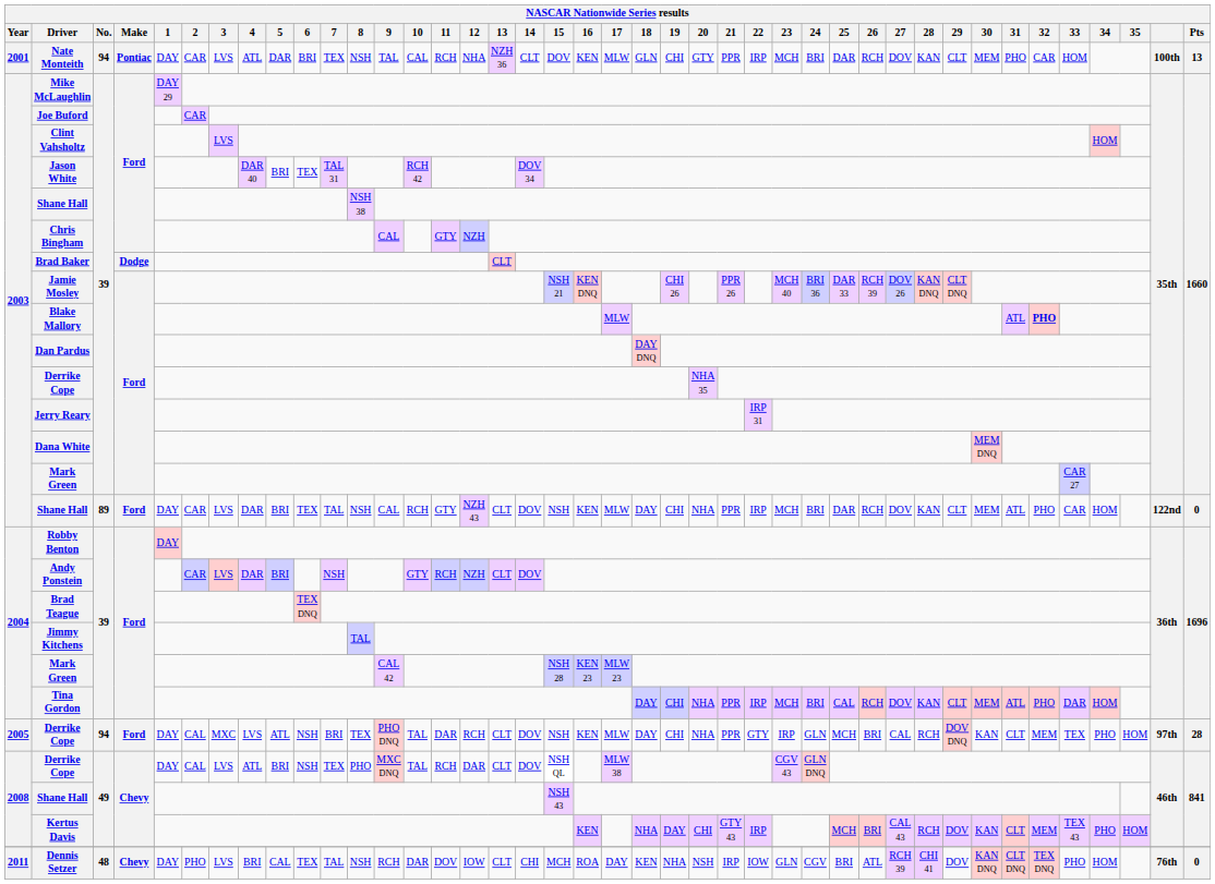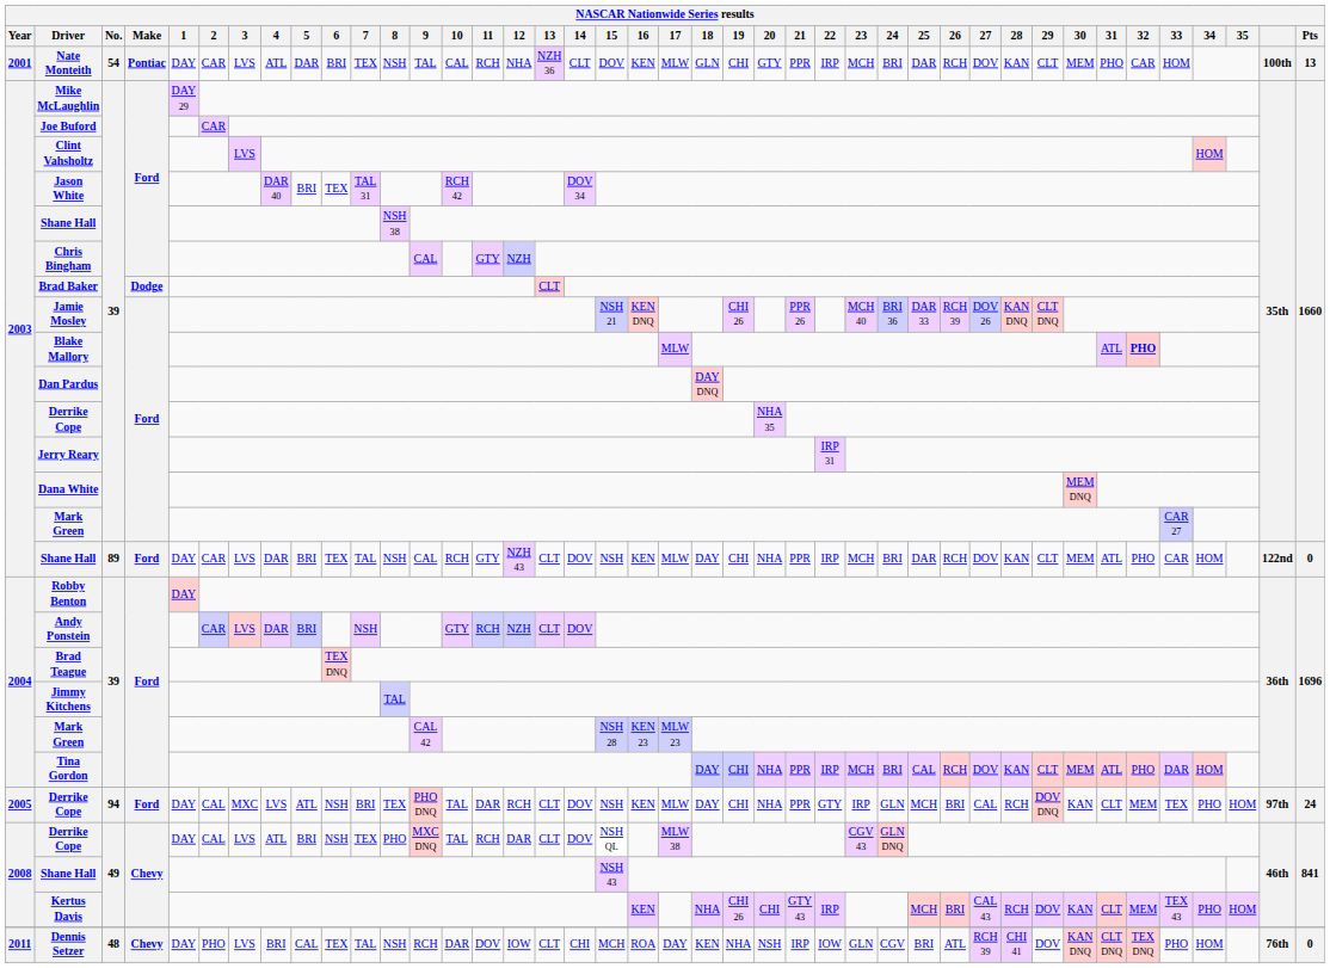 <table class="wikitable" style="text-align:center; font-size:75%">
 <tr>
 <th colspan=42><a href='#'>NASCAR Nationwide Series</a> results</th>
 </tr>
 <tr>
 <th>Year</th>
 <th>Driver</th>
 <th>No.</th>
 <th>Make</th>
 <th>1</th>
 <th>2</th>
 <th>3</th>
 <th>4</th>
 <th>5</th>
 <th>6</th>
 <th>7</th>
 <th>8</th>
 <th>9</th>
 <th>10</th>
 <th>11</th>
 <th>12</th>
 <th>13</th>
 <th>14</th>
 <th>15</th>
 <th>16</th>
 <th>17</th>
 <th>18</th>
 <th>19</th>
 <th>20</th>
 <th>21</th>
 <th>22</th>
 <th>23</th>
 <th>24</th>
 <th>25</th>
 <th>26</th>
 <th>27</th>
 <th>28</th>
 <th>29</th>
 <th>30</th>
 <th>31</th>
 <th>32</th>
 <th>33</th>
 <th>34</th>
 <th>35</th>
 <th></th>
 <th>Pts</th>
 </tr>
 <tr>
 <th><a href='#'>2001</a></th>
 <th><a href='#'>Nate Monteith</a></th>
-<th>94</th>
+<th>54</th>
 <th><a href='#'>Pontiac</a></th>
 <td><a href='#'>DAY</a></td>
 <td><a href='#'>CAR</a></td>
 <td><a href='#'>LVS</a></td>
 <td><a href='#'>ATL</a></td>
 <td><a href='#'>DAR</a></td>
 <td><a href='#'>BRI</a></td>
 <td><a href='#'>TEX</a></td>
 <td><a href='#'>NSH</a></td>
 <td><a href='#'>TAL</a></td>
 <td><a href='#'>CAL</a></td>
 <td><a href='#'>RCH</a></td>
 <td><a href='#'>NHA</a></td>
 <td style="background:#EFCFFF;"><a href='#'>NZH</a><br><small>36</small></td>
 <td><a href='#'>CLT</a></td>
 <td><a href='#'>DOV</a></td>
 <td><a href='#'>KEN</a></td>
 <td><a href='#'>MLW</a></td>
 <td><a href='#'>GLN</a></td>
 <td><a href='#'>CHI</a></td>
 <td><a href='#'>GTY</a></td>
 <td><a href='#'>PPR</a></td>
 <td><a href='#'>IRP</a></td>
 <td><a href='#'>MCH</a></td>
 <td><a href='#'>BRI</a></td>
 <td><a href='#'>DAR</a></td>
 <td><a href='#'>RCH</a></td>
 <td><a href='#'>DOV</a></td>
 <td><a href='#'>KAN</a></td>
 <td><a href='#'>CLT</a></td>
 <td><a href='#'>MEM</a></td>
 <td><a href='#'>PHO</a></td>
 <td><a href='#'>CAR</a></td>
 <td><a href='#'>HOM</a></td>
 <td colspan=2></td>
 <th>100th</th>
 <th>13</th>
 </tr>
 <tr>
 <th rowspan=15><a href='#'>2003</a></th>
 <th><a href='#'>Mike McLaughlin</a></th>
 <th rowspan=14>39</th>
 <th rowspan=6><a href='#'>Ford</a></th>
 <td style="background:#EFCFFF;"><a href='#'>DAY</a><br><small>29</small></td>
 <td colspan=34></td>
 <th rowspan=14>35th</th>
 <th rowspan=14>1660</th>
 </tr>
 <tr>
 <th><a href='#'>Joe Buford</a></th>
 <td></td>
 <td style="background:#EFCFFF;"><a href='#'>CAR</a><br></td>
 <td colspan=33></td>
 </tr>
 <tr>
 <th><a href='#'>Clint Vahsholtz</a></th>
 <td colspan=2></td>
 <td style="background:#EFCFFF;"><a href='#'>LVS</a><br></td>
 <td colspan=30></td>
 <td style="background:#FFCFCF;"><a href='#'>HOM</a><br></td>
 <td></td>
 </tr>
 <tr>
 <th><a href='#'>Jason White</a></th>
 <td colspan=3></td>
 <td style="background:#EFCFFF;"><a href='#'>DAR</a><br><small>40</small></td>
 <td><a href='#'>BRI</a></td>
 <td><a href='#'>TEX</a></td>
 <td style="background:#EFCFFF;"><a href='#'>TAL</a><br><small>31</small></td>
 <td colspan=2></td>
 <td style="background:#EFCFFF;"><a href='#'>RCH</a><br><small>42</small></td>
 <td colspan=3></td>
 <td style="background:#EFCFFF;"><a href='#'>DOV</a><br><small>34</small></td>
 <td colspan=21></td>
 </tr>
 <tr>
 <th><a href='#'>Shane Hall</a></th>
 <td colspan=7></td>
 <td style="background:#EFCFFF;"><a href='#'>NSH</a><br><small>38</small></td>
 <td colspan=27></td>
 </tr>
 <tr>
 <th><a href='#'>Chris Bingham</a></th>
 <td colspan=8></td>
 <td style="background:#EFCFFF;"><a href='#'>CAL</a><br></td>
 <td></td>
 <td style="background:#EFCFFF;"><a href='#'>GTY</a><br></td>
 <td style="background:#CFCFFF;"><a href='#'>NZH</a><br></td>
 <td colspan=23></td>
 </tr>
 <tr>
 <th><a href='#'>Brad Baker</a></th>
 <th><a href='#'>Dodge</a></th>
 <td colspan=12></td>
 <td style="background:#FFCFCF;"><a href='#'>CLT</a><br></td>
 <td colspan=22></td>
 </tr>
 <tr>
 <th><a href='#'>Jamie Mosley</a></th>
 <th rowspan=7><a href='#'>Ford</a></th>
 <td colspan=14></td>
 <td style="background:#CFCFFF;"><a href='#'>NSH</a><br><small>21</small></td>
 <td style="background:#FFCFCF;"><a href='#'>KEN</a><br><small>DNQ</small></td>
 <td colspan=2></td>
 <td style="background:#EFCFFF;"><a href='#'>CHI</a><br><small>26</small></td>
 <td></td>
 <td style="background:#EFCFFF;"><a href='#'>PPR</a><br><small>26</small></td>
 <td></td>
 <td style="background:#EFCFFF;"><a href='#'>MCH</a><br><small>40</small></td>
 <td style="background:#CFCFFF;"><a href='#'>BRI</a><br><small>36</small></td>
 <td style="background:#EFCFFF;"><a href='#'>DAR</a><br><small>33</small></td>
 <td style="background:#EFCFFF;"><a href='#'>RCH</a><br><small>39</small></td>
 <td style="background:#CFCFFF;"><a href='#'>DOV</a><br><small>26</small></td>
 <td style="background:#FFCFCF;"><a href='#'>KAN</a><br><small>DNQ</small></td>
 <td style="background:#FFCFCF;"><a href='#'>CLT</a><br><small>DNQ</small></td>
 <td colspan=6></td>
 </tr>
 <tr>
 <th><a href='#'>Blake Mallory</a></th>
 <td colspan=16></td>
 <td style="background:#EFCFFF;"><a href='#'>MLW</a><br></td>
 <td colspan=13></td>
 <td style="background:#EFCFFF;"><a href='#'>ATL</a><br></td>
 <td style="background:#FFCFCF;"><strong><a href='#'>PHO</a><br></strong></td>
 <td colspan=3></td>
 </tr>
 <tr>
 <th><a href='#'>Dan Pardus</a></th>
 <td colspan=17></td>
 <td style="background:#FFCFCF;"><a href='#'>DAY</a><br><small>DNQ</small></td>
 <td colspan=17></td>
 </tr>
 <tr>
 <th><a href='#'>Derrike Cope</a></th>
 <td colspan=19></td>
 <td style="background:#EFCFFF;"><a href='#'>NHA</a><br><small>35</small></td>
 <td colspan=15></td>
 </tr>
 <tr>
 <th><a href='#'>Jerry Reary</a></th>
 <td colspan=21></td>
 <td style="background:#EFCFFF;"><a href='#'>IRP</a><br><small>31</small></td>
 <td colspan=13></td>
 </tr>
 <tr>
 <th><a href='#'>Dana White</a></th>
 <td colspan=29></td>
 <td style="background:#FFCFCF;"><a href='#'>MEM</a><br><small>DNQ</small></td>
 <td colspan=5></td>
 </tr>
 <tr>
 <th><a href='#'>Mark Green</a></th>
 <td colspan=32></td>
 <td style="background:#CFCFFF;"><a href='#'>CAR</a><br><small>27</small></td>
 <td colspan=2></td>
 </tr>
 <tr>
 <th><a href='#'>Shane Hall</a></th>
 <th>89</th>
 <th><a href='#'>Ford</a></th>
 <td><a href='#'>DAY</a></td>
 <td><a href='#'>CAR</a></td>
 <td><a href='#'>LVS</a></td>
 <td><a href='#'>DAR</a></td>
 <td><a href='#'>BRI</a></td>
 <td><a href='#'>TEX</a></td>
 <td><a href='#'>TAL</a></td>
 <td><a href='#'>NSH</a></td>
 <td><a href='#'>CAL</a></td>
 <td><a href='#'>RCH</a></td>
 <td><a href='#'>GTY</a></td>
 <td style="background:#EFCFFF;"><a href='#'>NZH</a><br><small>43</small></td>
 <td><a href='#'>CLT</a></td>
 <td><a href='#'>DOV</a></td>
 <td><a href='#'>NSH</a></td>
 <td><a href='#'>KEN</a></td>
 <td><a href='#'>MLW</a></td>
 <td><a href='#'>DAY</a></td>
 <td><a href='#'>CHI</a></td>
 <td><a href='#'>NHA</a></td>
 <td><a href='#'>PPR</a></td>
 <td><a href='#'>IRP</a></td>
 <td><a href='#'>MCH</a></td>
 <td><a href='#'>BRI</a></td>
 <td><a href='#'>DAR</a></td>
 <td><a href='#'>RCH</a></td>
 <td><a href='#'>DOV</a></td>
 <td><a href='#'>KAN</a></td>
 <td><a href='#'>CLT</a></td>
 <td><a href='#'>MEM</a></td>
 <td><a href='#'>ATL</a></td>
 <td><a href='#'>PHO</a></td>
 <td><a href='#'>CAR</a></td>
 <td><a href='#'>HOM</a></td>
 <td></td>
 <th>122nd</th>
 <th>0</th>
 </tr>
 <tr>
 <th rowspan=6><a href='#'>2004</a></th>
 <th><a href='#'>Robby Benton</a></th>
 <th rowspan=6>39</th>
 <th rowspan=6><a href='#'>Ford</a></th>
 <td style="background:#FFCFCF;"><a href='#'>DAY</a><br></td>
 <td colspan=34></td>
 <th rowspan=6>36th</th>
 <th rowspan=6>1696</th>
 </tr>
 <tr>
 <th><a href='#'>Andy Ponstein</a></th>
 <td></td>
 <td style="background:#CFCFFF;"><a href='#'>CAR</a><br></td>
 <td style="background:#FFCFCF;"><a href='#'>LVS</a><br></td>
 <td style="background:#EFCFFF;"><a href='#'>DAR</a><br></td>
 <td style="background:#CFCFFF;"><a href='#'>BRI</a><br></td>
 <td></td>
 <td style="background:#EFCFFF;"><a href='#'>NSH</a><br></td>
 <td colspan=2></td>
 <td style="background:#EFCFFF;"><a href='#'>GTY</a><br></td>
 <td style="background:#CFCFFF;"><a href='#'>RCH</a><br></td>
 <td style="background:#CFCFFF;"><a href='#'>NZH</a><br></td>
 <td style="background:#EFCFFF;"><a href='#'>CLT</a><br></td>
 <td style="background:#EFCFFF;"><a href='#'>DOV</a><br></td>
 <td colspan=21></td>
 </tr>
 <tr>
 <th><a href='#'>Brad Teague</a></th>
 <td colspan=5></td>
 <td style="background:#FFCFCF;"><a href='#'>TEX</a><br><small>DNQ</small></td>
 <td colspan=29></td>
 </tr>
 <tr>
 <th><a href='#'>Jimmy Kitchens</a></th>
 <td colspan=7></td>
 <td style="background:#CFCFFF;"><a href='#'>TAL</a><br></td>
 <td colspan=27></td>
 </tr>
 <tr>
 <th><a href='#'>Mark Green</a></th>
 <td colspan=8></td>
 <td style="background:#EFCFFF;"><a href='#'>CAL</a><br><small>42</small></td>
 <td colspan=5></td>
 <td style="background:#CFCFFF;"><a href='#'>NSH</a><br><small>28</small></td>
 <td style="background:#CFCFFF;"><a href='#'>KEN</a><br><small>23</small></td>
 <td style="background:#CFCFFF;"><a href='#'>MLW</a><br><small>23</small></td>
 <td colspan=18></td>
 </tr>
 <tr>
 <th><a href='#'>Tina Gordon</a></th>
 <td colspan=17></td>
 <td style="background:#CFCFFF;"><a href='#'>DAY</a><br></td>
 <td style="background:#CFCFFF;"><a href='#'>CHI</a><br></td>
 <td style="background:#EFCFFF;"><a href='#'>NHA</a><br></td>
 <td style="background:#EFCFFF;"><a href='#'>PPR</a><br></td>
 <td style="background:#EFCFFF;"><a href='#'>IRP</a><br></td>
 <td style="background:#EFCFFF;"><a href='#'>MCH</a><br></td>
 <td style="background:#EFCFFF;"><a href='#'>BRI</a><br></td>
 <td style="background:#EFCFFF;"><a href='#'>CAL</a><br></td>
 <td style="background:#FFCFCF;"><a href='#'>RCH</a><br></td>
 <td style="background:#EFCFFF;"><a href='#'>DOV</a><br></td>
 <td style="background:#EFCFFF;"><a href='#'>KAN</a><br></td>
 <td style="background:#FFCFCF;"><a href='#'>CLT</a><br></td>
 <td style="background:#FFCFCF;"><a href='#'>MEM</a><br></td>
 <td style="background:#FFCFCF;"><a href='#'>ATL</a><br></td>
 <td style="background:#FFCFCF;"><a href='#'>PHO</a><br></td>
 <td style="background:#EFCFFF;"><a href='#'>DAR</a><br></td>
 <td style="background:#FFCFCF;"><a href='#'>HOM</a><br></td>
 <td></td>
 </tr>
 <tr>
 <th><a href='#'>2005</a></th>
 <th><a href='#'>Derrike Cope</a></th>
 <th>94</th>
 <th><a href='#'>Ford</a></th>
 <td><a href='#'>DAY</a></td>
 <td><a href='#'>CAL</a></td>
 <td><a href='#'>MXC</a></td>
 <td><a href='#'>LVS</a></td>
 <td><a href='#'>ATL</a></td>
 <td><a href='#'>NSH</a></td>
 <td><a href='#'>BRI</a></td>
 <td><a href='#'>TEX</a></td>
 <td style="background:#FFCFCF;"><a href='#'>PHO</a><br><small>DNQ</small></td>
 <td><a href='#'>TAL</a></td>
 <td><a href='#'>DAR</a></td>
 <td><a href='#'>RCH</a></td>
 <td><a href='#'>CLT</a></td>
 <td><a href='#'>DOV</a></td>
 <td><a href='#'>NSH</a></td>
 <td><a href='#'>KEN</a></td>
 <td><a href='#'>MLW</a></td>
 <td><a href='#'>DAY</a></td>
 <td><a href='#'>CHI</a></td>
 <td><a href='#'>NHA</a></td>
 <td><a href='#'>PPR</a></td>
 <td><a href='#'>GTY</a></td>
 <td><a href='#'>IRP</a></td>
 <td><a href='#'>GLN</a></td>
 <td><a href='#'>MCH</a></td>
 <td><a href='#'>BRI</a></td>
 <td><a href='#'>CAL</a></td>
 <td><a href='#'>RCH</a></td>
 <td style="background:#FFCFCF;"><a href='#'>DOV</a><br><small>DNQ</small></td>
 <td><a href='#'>KAN</a></td>
 <td><a href='#'>CLT</a></td>
 <td><a href='#'>MEM</a></td>
 <td><a href='#'>TEX</a></td>
 <td><a href='#'>PHO</a></td>
 <td><a href='#'>HOM</a></td>
 <th>97th</th>
-<th>28</th>
+<th>24</th>
 </tr>
 <tr>
 <th rowspan=3><a href='#'>2008</a></th>
 <th><a href='#'>Derrike Cope</a></th>
 <th rowspan=3>49</th>
 <th rowspan=3><a href='#'>Chevy</a></th>
 <td><a href='#'>DAY</a></td>
 <td><a href='#'>CAL</a></td>
 <td><a href='#'>LVS</a></td>
 <td><a href='#'>ATL</a></td>
 <td><a href='#'>BRI</a></td>
 <td><a href='#'>NSH</a></td>
 <td><a href='#'>TEX</a></td>
 <td><a href='#'>PHO</a></td>
 <td style="background:#FFCFCF;"><a href='#'>MXC</a><br><small>DNQ</small></td>
 <td><a href='#'>TAL</a></td>
 <td><a href='#'>RCH</a></td>
 <td><a href='#'>DAR</a></td>
 <td><a href='#'>CLT</a></td>
 <td><a href='#'>DOV</a></td>
 <td style="background:#FFFFFF;"><a href='#'>NSH</a><br><small>QL</small></td>
 <td></td>
 <td style="background:#EFCFFF;"><a href='#'>MLW</a><br><small>38</small></td>
 <td colspan=5></td>
 <td style="background:#EFCFFF;"><a href='#'>CGV</a><br><small>43</small></td>
 <td style="background:#FFCFCF;"><a href='#'>GLN</a><br><small>DNQ</small></td>
 <td colspan=11></td>
 <th rowspan=3>46th</th>
 <th rowspan=3>841</th>
 </tr>
 <tr>
 <th><a href='#'>Shane Hall</a></th>
 <td colspan=14></td>
 <td style="background:#EFCFFF;"><a href='#'>NSH</a><br><small>43</small></td>
 <td colspan=19></td>
 </tr>
 <tr>
 <th><a href='#'>Kertus Davis</a></th>
 <td colspan=15></td>
 <td style="background:#EFCFFF;"><a href='#'>KEN</a><br></td>
 <td></td>
 <td style="background:#EFCFFF;"><a href='#'>NHA</a><br></td>
-<td style="background:#EFCFFF;"><a href='#'>DAY</a><br></td>
+<td style="background:#EFCFFF;"><a href='#'>CHI</a><br><small>26</small></td>
 <td style="background:#EFCFFF;"><a href='#'>CHI</a><br></td>
 <td style="background:#EFCFFF;"><a href='#'>GTY</a><br><small>43</small></td>
 <td style="background:#EFCFFF;"><a href='#'>IRP</a><br></td>
 <td colspan=2></td>
 <td style="background:#FFCFCF;"><a href='#'>MCH</a><br></td>
 <td style="background:#FFCFCF;"><a href='#'>BRI</a><br></td>
 <td style="background:#EFCFFF;"><a href='#'>CAL</a><br><small>43</small></td>
 <td style="background:#EFCFFF;"><a href='#'>RCH</a><br></td>
 <td style="background:#EFCFFF;"><a href='#'>DOV</a><br></td>
 <td style="background:#EFCFFF;"><a href='#'>KAN</a><br></td>
 <td style="background:#FFCFCF;"><a href='#'>CLT</a><br></td>
 <td style="background:#EFCFFF;"><a href='#'>MEM</a><br></td>
 <td style="background:#EFCFFF;"><a href='#'>TEX</a><br><small>43</small></td>
 <td style="background:#EFCFFF;"><a href='#'>PHO</a><br></td>
 <td style="background:#EFCFFF;"><a href='#'>HOM</a><br></td>
 </tr>
 <tr>
 </tr>
 <tr>
 <th><a href='#'>2011</a></th>
 <th><a href='#'>Dennis Setzer</a></th>
 <th>48</th>
 <th><a href='#'>Chevy</a></th>
 <td><a href='#'>DAY</a></td>
 <td><a href='#'>PHO</a></td>
 <td><a href='#'>LVS</a></td>
 <td><a href='#'>BRI</a></td>
 <td><a href='#'>CAL</a></td>
 <td><a href='#'>TEX</a></td>
 <td><a href='#'>TAL</a></td>
 <td><a href='#'>NSH</a></td>
 <td><a href='#'>RCH</a></td>
 <td><a href='#'>DAR</a></td>
 <td><a href='#'>DOV</a></td>
 <td><a href='#'>IOW</a></td>
 <td><a href='#'>CLT</a></td>
 <td><a href='#'>CHI</a></td>
 <td><a href='#'>MCH</a></td>
 <td><a href='#'>ROA</a></td>
 <td><a href='#'>DAY</a></td>
 <td><a href='#'>KEN</a></td>
 <td><a href='#'>NHA</a></td>
 <td><a href='#'>NSH</a></td>
 <td><a href='#'>IRP</a></td>
 <td><a href='#'>IOW</a></td>
 <td><a href='#'>GLN</a></td>
 <td><a href='#'>CGV</a></td>
 <td><a href='#'>BRI</a></td>
 <td><a href='#'>ATL</a></td>
 <td style="background:#EFCFFF;"><a href='#'>RCH</a><br><small>39</small></td>
 <td style="background:#EFCFFF;"><a href='#'>CHI</a><br><small>41</small></td>
 <td><a href='#'>DOV</a></td>
 <td style="background:#FFCFCF;"><a href='#'>KAN</a><br><small>DNQ</small></td>
 <td style="background:#FFCFCF;"><a href='#'>CLT</a><br><small>DNQ</small></td>
 <td style="background:#FFCFCF;"><a href='#'>TEX</a><br><small>DNQ</small></td>
 <td><a href='#'>PHO</a></td>
 <td><a href='#'>HOM</a></td>
 <td></td>
 <th>76th</th>
 <th>0</th>
 </tr>
 </table>
